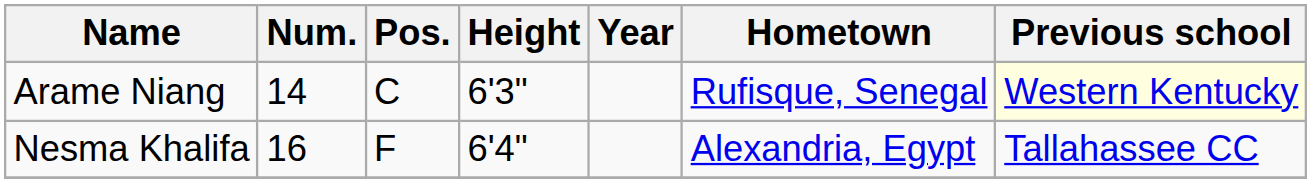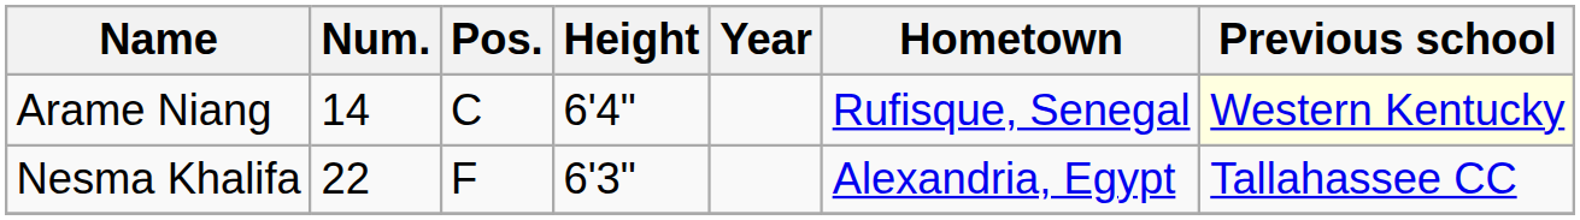 <table class="wikitable sortable" border="1">
 <tr>
 <th>Name</th>
 <th>Num.</th>
 <th>Pos.</th>
 <th>Height</th>
 <th>Year</th>
 <th>Hometown</th>
 <th>Previous school</th>
 </tr>
 <tr>
 <td>Arame Niang</td>
 <td>14</td>
 <td>C</td>
-<td>6'3"</td>
+<td>6'4"</td>
 <td></td>
 <td><a href='#'>Rufisque, Senegal</a></td>
 <td style="background: lightyellow;"><a href='#'>Western Kentucky</a></td>
 </tr>
 <tr>
 <td>Nesma Khalifa</td>
-<td>16</td>
+<td>22</td>
 <td>F</td>
-<td>6'4"</td>
+<td>6'3"</td>
 <td></td>
 <td><a href='#'>Alexandria, Egypt</a></td>
 <td><a href='#'>Tallahassee CC</a></td>
 </tr>
 <tr>
 </tr>
 </table>
